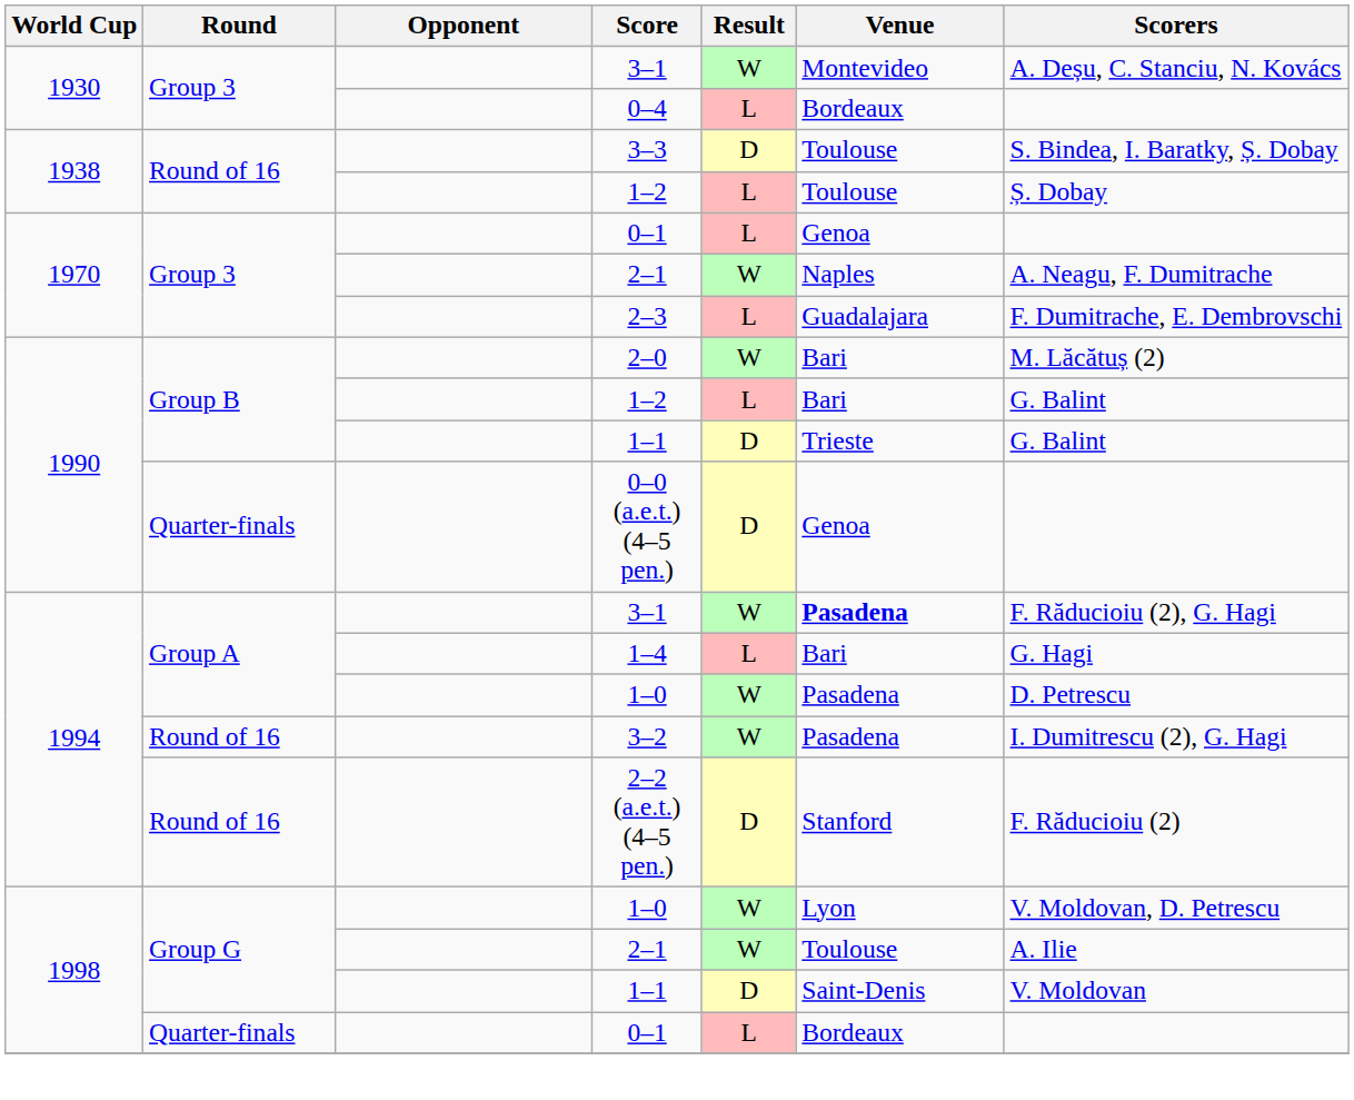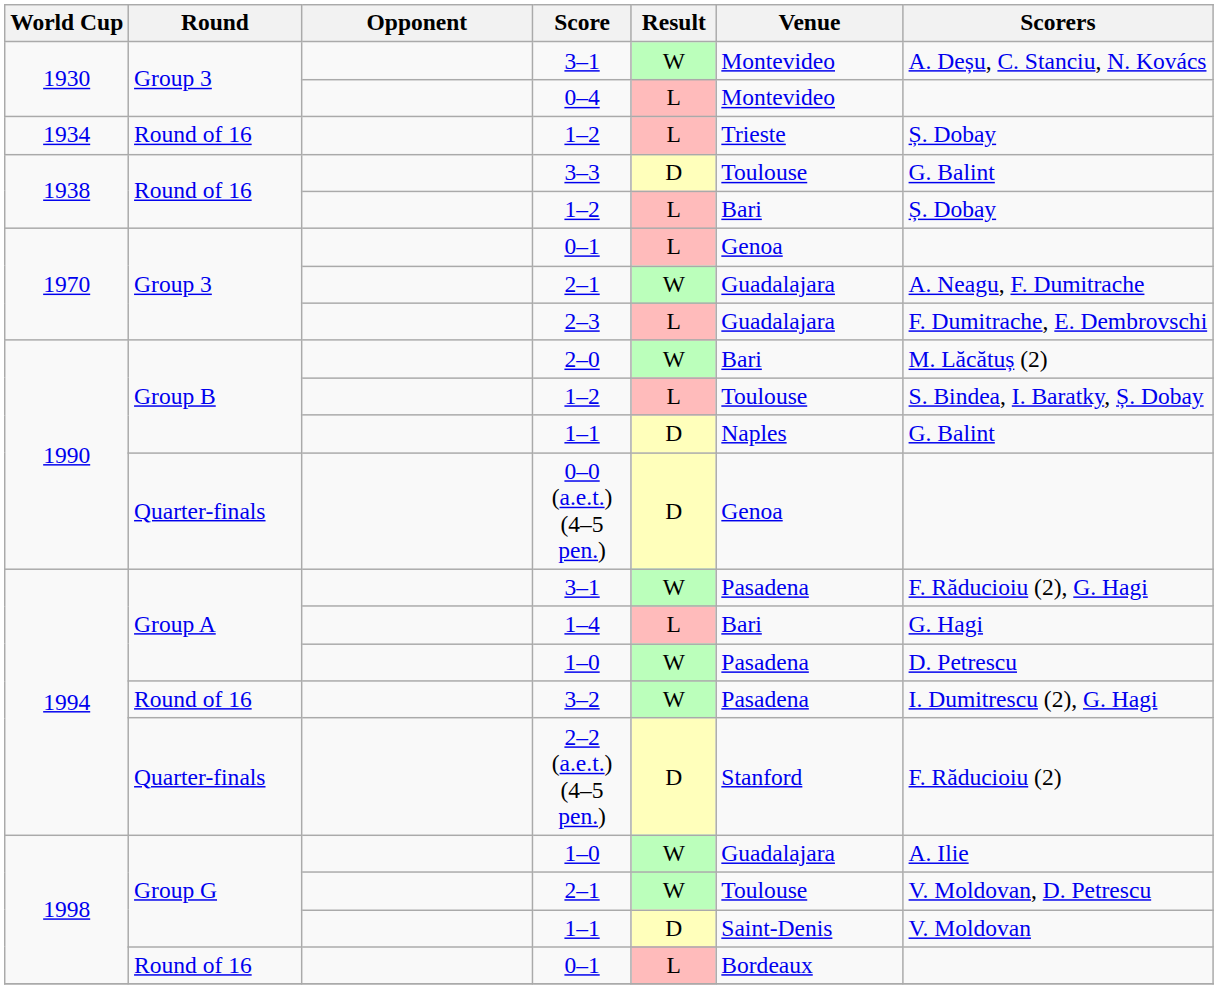 <table class="wikitable sortable" style="text-align:left;">
 <tr>
 <th>World Cup</th>
 <th width=110>Round</th>
 <th width=150>Opponent</th>
 <th width=60>Score</th>
 <th width=50>Result</th>
 <th width=120>Venue</th>
 <th>Scorers</th>
 </tr>
 <tr>
 <td rowspan="2" align=center><a href='#'>1930</a></td>
 <td rowspan="2"><a href='#'>Group 3</a></td>
 <td></td>
 <td align=center><a href='#'>3–1</a></td>
 <td align=center bgcolor="#bbffbb">W</td>
 <td><a href='#'>Montevideo</a></td>
 <td><a href='#'>A. Deșu</a>, <a href='#'>C. Stanciu</a>, <a href='#'>N. Kovács</a></td>
 </tr>
 <tr>
 <td></td>
 <td align=center><a href='#'>0–4</a></td>
 <td align=center bgcolor="#ffbbbb">L</td>
-<td><a href='#'>Bordeaux</a></td>
+<td><a href='#'>Montevideo</a></td>
 <td></td>
+</tr>
+<tr>
+<td rowspan="1" align=center><a href='#'>1934</a></td>
+<td rowspan="1"><a href='#'>Round of 16</a></td>
+<td></td>
+<td align=center><a href='#'>1–2</a></td>
+<td align=center bgcolor="#ffbbbb">L</td>
+<td><a href='#'>Trieste</a></td>
+<td><a href='#'>Ș. Dobay</a></td>
 </tr>
 <tr>
 <td rowspan="2" align=center><a href='#'>1938</a></td>
 <td rowspan="2"><a href='#'>Round of 16</a></td>
 <td></td>
 <td align=center><a href='#'>3–3</a></td>
 <td align=center bgcolor="#ffffbb">D</td>
 <td><a href='#'>Toulouse</a></td>
-<td><a href='#'>S. Bindea</a>, <a href='#'>I. Baratky</a>, <a href='#'>Ș. Dobay</a></td>
+<td><a href='#'>G. Balint</a></td>
 </tr>
 <tr>
 <td></td>
 <td align=center><a href='#'>1–2</a></td>
 <td align=center bgcolor="#ffbbbb">L</td>
-<td><a href='#'>Toulouse</a></td>
+<td><a href='#'>Bari</a></td>
 <td><a href='#'>Ș. Dobay</a></td>
 </tr>
 <tr>
 <td rowspan="3" align=center><a href='#'>1970</a></td>
 <td rowspan="3"><a href='#'>Group 3</a></td>
 <td></td>
 <td align=center><a href='#'>0–1</a></td>
 <td align=center bgcolor="#ffbbbb">L</td>
 <td><a href='#'>Genoa</a></td>
 <td></td>
 </tr>
 <tr>
 <td></td>
 <td align=center><a href='#'>2–1</a></td>
 <td align=center bgcolor="#bbffbb">W</td>
-<td><a href='#'>Naples</a></td>
+<td><a href='#'>Guadalajara</a></td>
 <td><a href='#'>A. Neagu</a>, <a href='#'>F. Dumitrache</a></td>
 </tr>
 <tr>
 <td></td>
 <td align=center><a href='#'>2–3</a></td>
 <td align=center bgcolor="#ffbbbb">L</td>
 <td><a href='#'>Guadalajara</a></td>
 <td><a href='#'>F. Dumitrache</a>, <a href='#'>E. Dembrovschi</a></td>
 </tr>
 <tr>
 <td rowspan="4" align=center><a href='#'>1990</a></td>
 <td rowspan="3"><a href='#'>Group B</a></td>
 <td></td>
 <td align=center><a href='#'>2–0</a></td>
 <td align=center bgcolor="#bbffbb">W</td>
 <td><a href='#'>Bari</a></td>
 <td><a href='#'>M. Lăcătuș</a> (2)</td>
 </tr>
 <tr>
 <td></td>
 <td align=center><a href='#'>1–2</a></td>
 <td align=center bgcolor="#ffbbbb">L</td>
-<td><a href='#'>Bari</a></td>
-<td><a href='#'>G. Balint</a></td>
+<td><a href='#'>Toulouse</a></td>
+<td><a href='#'>S. Bindea</a>, <a href='#'>I. Baratky</a>, <a href='#'>Ș. Dobay</a></td>
 </tr>
 <tr>
 <td></td>
 <td align=center><a href='#'>1–1</a></td>
 <td align=center bgcolor="#ffffbb">D</td>
-<td><a href='#'>Trieste</a></td>
+<td><a href='#'>Naples</a></td>
 <td><a href='#'>G. Balint</a></td>
 </tr>
 <tr>
 <td rowspan="1"><a href='#'>Quarter-finals</a></td>
 <td></td>
 <td align=center><a href='#'>0–0</a> (<a href='#'>a.e.t.</a>) <br> (4–5 <a href='#'>pen.</a>)</td>
 <td align=center bgcolor="#ffffbb">D</td>
 <td><a href='#'>Genoa</a></td>
 <td></td>
 </tr>
 <tr>
 <td rowspan="5" align=center><a href='#'>1994</a></td>
 <td rowspan="3"><a href='#'>Group A</a></td>
 <td></td>
 <td align=center><a href='#'>3–1</a></td>
 <td align=center bgcolor="#bbffbb">W</td>
-<td><strong><a href='#'>Pasadena</a></strong></td>
+<td><a href='#'>Pasadena</a></td>
 <td><a href='#'>F. Răducioiu</a> (2), <a href='#'>G. Hagi</a></td>
 </tr>
 <tr>
 <td></td>
 <td align=center><a href='#'>1–4</a></td>
 <td align=center bgcolor="#ffbbbb">L</td>
 <td><a href='#'>Bari</a></td>
 <td><a href='#'>G. Hagi</a></td>
 </tr>
 <tr>
 <td></td>
 <td align=center><a href='#'>1–0</a></td>
 <td align=center bgcolor="#bbffbb">W</td>
 <td><a href='#'>Pasadena</a></td>
 <td><a href='#'>D. Petrescu</a></td>
 </tr>
 <tr>
 <td rowspan="1"><a href='#'>Round of 16</a></td>
 <td></td>
 <td align=center><a href='#'>3–2</a></td>
 <td align=center bgcolor="#bbffbb">W</td>
 <td><a href='#'>Pasadena</a></td>
 <td><a href='#'>I. Dumitrescu</a> (2), <a href='#'>G. Hagi</a></td>
 </tr>
 <tr>
-<td rowspan="1"><a href='#'>Round of 16</a></td>
+<td rowspan="1"><a href='#'>Quarter-finals</a></td>
 <td></td>
 <td align=center><a href='#'>2–2</a> (<a href='#'>a.e.t.</a>) <br> (4–5 <a href='#'>pen.</a>)</td>
 <td align=center bgcolor="#ffffbb">D</td>
 <td><a href='#'>Stanford</a></td>
 <td><a href='#'>F. Răducioiu</a> (2)</td>
 </tr>
 <tr>
 <td rowspan="4" align=center><a href='#'>1998</a></td>
 <td rowspan="3"><a href='#'>Group G</a></td>
 <td></td>
 <td align=center><a href='#'>1–0</a></td>
 <td align=center bgcolor="#bbffbb">W</td>
-<td><a href='#'>Lyon</a></td>
-<td><a href='#'>V. Moldovan</a>, <a href='#'>D. Petrescu</a></td>
+<td><a href='#'>Guadalajara</a></td>
+<td><a href='#'>A. Ilie</a></td>
 </tr>
 <tr>
 <td></td>
 <td align=center><a href='#'>2–1</a></td>
 <td align=center bgcolor="#bbffbb">W</td>
 <td><a href='#'>Toulouse</a></td>
-<td><a href='#'>A. Ilie</a></td>
+<td><a href='#'>V. Moldovan</a>, <a href='#'>D. Petrescu</a></td>
 </tr>
 <tr>
 <td></td>
 <td align=center><a href='#'>1–1</a></td>
 <td align=center bgcolor="#ffffbb">D</td>
 <td><a href='#'>Saint-Denis</a></td>
 <td><a href='#'>V. Moldovan</a></td>
 </tr>
 <tr>
-<td rowspan="1"><a href='#'>Quarter-finals</a></td>
+<td rowspan="1"><a href='#'>Round of 16</a></td>
 <td></td>
 <td align=center><a href='#'>0–1</a></td>
 <td align=center bgcolor="#ffbbbb">L</td>
 <td><a href='#'>Bordeaux</a></td>
 <td></td>
 </tr>
 <tr>
 </tr>
 </table>
